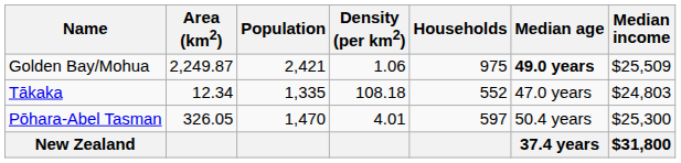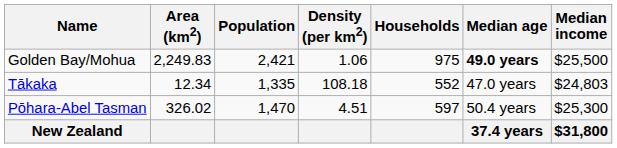 <table class="wikitable">
 <tr>
 <th>Name</th>
 <th>Area<br>(km<sup>2</sup>)</th>
 <th>Population</th>
 <th>Density<br>(per km<sup>2</sup>)</th>
 <th>Households</th>
 <th>Median age</th>
 <th>Median<br>income</th>
 </tr>
 <tr>
 <td>Golden Bay/Mohua</td>
-<td style="text-align:right;">2,249.87</td>
+<td style="text-align:right;">2,249.83</td>
 <td style="text-align:right;">2,421</td>
 <td style="text-align:right;">1.06</td>
 <td style="text-align:right;">975</td>
 <td><strong>49.0 years</strong></td>
-<td>$25,509</td>
+<td>$25,500</td>
 </tr>
 <tr>
 <td><a href='#'>Tākaka</a></td>
 <td style="text-align:right;">12.34</td>
 <td style="text-align:right;">1,335</td>
 <td style="text-align:right;">108.18</td>
 <td style="text-align:right;">552</td>
 <td>47.0 years</td>
 <td>$24,803</td>
 </tr>
 <tr>
 <td><a href='#'>Pōhara-Abel Tasman</a></td>
-<td style="text-align:right;">326.05</td>
+<td style="text-align:right;">326.02</td>
 <td style="text-align:right;">1,470</td>
-<td style="text-align:right;">4.01</td>
+<td style="text-align:right;">4.51</td>
 <td style="text-align:right;">597</td>
 <td>50.4 years</td>
 <td>$25,300</td>
 </tr>
 <tr>
 <th>New Zealand</th>
 <th></th>
 <th></th>
 <th></th>
 <th></th>
 <th>37.4 years</th>
 <th style="text-align:left;">$31,800</th>
 </tr>
 </table>
